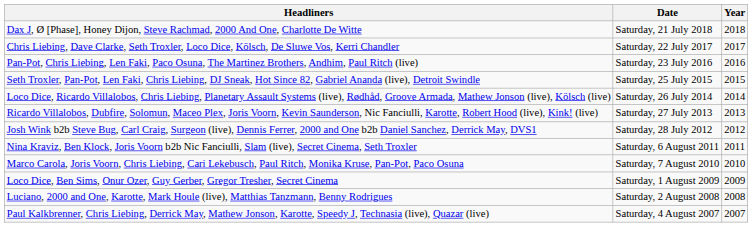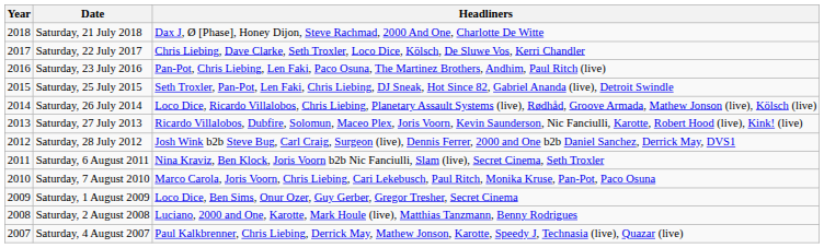 <table class="wikitable">
 <tr>
+<th>Year</th>
+<th>Date</th>
 <th>Headliners</th>
-<th>Date</th>
-<th>Year</th>
 </tr>
 <tr>
+<td>2018</td>
+<td>Saturday, 21 July 2018</td>
 <td><a href='#'>Dax J</a>, Ø [Phase], Honey Dijon, <a href='#'>Steve Rachmad</a>, <a href='#'>2000 And One</a>, <a href='#'>Charlotte De Witte</a></td>
-<td>Saturday, 21 July 2018</td>
-<td>2018</td>
 </tr>
 <tr>
+<td>2017</td>
+<td>Saturday, 22 July 2017</td>
 <td><a href='#'>Chris Liebing</a>, <a href='#'>Dave Clarke</a>, <a href='#'>Seth Troxler</a>, <a href='#'>Loco Dice</a>, <a href='#'>Kölsch</a>, <a href='#'>De Sluwe Vos</a>, <a href='#'>Kerri Chandler</a></td>
-<td>Saturday, 22 July 2017</td>
-<td>2017</td>
 </tr>
 <tr>
+<td>2016</td>
+<td>Saturday, 23 July 2016</td>
 <td><a href='#'>Pan-Pot</a>, <a href='#'>Chris Liebing</a>, <a href='#'>Len Faki</a>, <a href='#'>Paco Osuna</a>, <a href='#'>The Martinez Brothers</a>, <a href='#'>Andhim</a>, <a href='#'>Paul Ritch</a> (live) </td>
-<td>Saturday, 23 July 2016</td>
-<td>2016</td>
 </tr>
 <tr>
+<td>2015</td>
+<td>Saturday, 25 July 2015</td>
 <td><a href='#'>Seth Troxler</a>, <a href='#'>Pan-Pot</a>, <a href='#'>Len Faki</a>, <a href='#'>Chris Liebing</a>, <a href='#'>DJ Sneak</a>, <a href='#'>Hot Since 82</a>, <a href='#'>Gabriel Ananda</a> (live), <a href='#'>Detroit Swindle</a></td>
-<td>Saturday, 25 July 2015</td>
-<td>2015</td>
 </tr>
 <tr>
+<td>2014</td>
+<td>Saturday, 26 July 2014</td>
 <td><a href='#'>Loco Dice</a>, <a href='#'>Ricardo Villalobos</a>, <a href='#'>Chris Liebing</a>, <a href='#'>Planetary Assault Systems</a> (live), <a href='#'>Rødhåd</a>, <a href='#'>Groove Armada</a>, <a href='#'>Mathew Jonson</a> (live), <a href='#'>Kölsch</a> (live) </td>
-<td>Saturday, 26 July 2014</td>
-<td>2014</td>
 </tr>
 <tr>
+<td>2013</td>
+<td>Saturday, 27 July 2013</td>
 <td><a href='#'>Ricardo Villalobos</a>, <a href='#'>Dubfire</a>, <a href='#'>Solomun</a>, <a href='#'>Maceo Plex</a>, <a href='#'>Joris Voorn</a>, <a href='#'>Kevin Saunderson</a>, Nic Fanciulli, <a href='#'>Karotte</a>, <a href='#'>Robert Hood</a> (live), <a href='#'>Kink!</a> (live) </td>
-<td>Saturday, 27 July 2013</td>
-<td>2013</td>
 </tr>
 <tr>
+<td>2012</td>
+<td>Saturday, 28 July 2012</td>
 <td><a href='#'>Josh Wink</a> b2b <a href='#'>Steve Bug</a>, <a href='#'>Carl Craig</a>, <a href='#'>Surgeon</a> (live), <a href='#'>Dennis Ferrer</a>, <a href='#'>2000 and One</a> b2b <a href='#'>Daniel Sanchez</a>, <a href='#'>Derrick May</a>, <a href='#'>DVS1</a></td>
-<td>Saturday, 28 July 2012</td>
-<td>2012</td>
 </tr>
 <tr>
+<td>2011</td>
+<td>Saturday, 6 August 2011</td>
 <td><a href='#'>Nina Kraviz</a>, <a href='#'>Ben Klock</a>, <a href='#'>Joris Voorn</a> b2b Nic Fanciulli, <a href='#'>Slam</a> (live), <a href='#'>Secret Cinema</a>, <a href='#'>Seth Troxler</a></td>
-<td>Saturday, 6 August 2011</td>
-<td>2011</td>
 </tr>
 <tr>
+<td>2010</td>
+<td>Saturday, 7 August 2010</td>
 <td><a href='#'>Marco Carola</a>, <a href='#'>Joris Voorn</a>, <a href='#'>Chris Liebing</a>, <a href='#'>Cari Lekebusch</a>, <a href='#'>Paul Ritch</a>, <a href='#'>Monika Kruse</a>, <a href='#'>Pan-Pot</a>, <a href='#'>Paco Osuna</a></td>
-<td>Saturday, 7 August 2010</td>
-<td>2010</td>
 </tr>
 <tr>
+<td>2009</td>
+<td>Saturday, 1 August 2009</td>
 <td><a href='#'>Loco Dice</a>, <a href='#'>Ben Sims</a>, <a href='#'>Onur Ozer</a>, <a href='#'>Guy Gerber</a>, <a href='#'>Gregor Tresher</a>, <a href='#'>Secret Cinema</a></td>
-<td>Saturday, 1 August 2009</td>
-<td>2009</td>
 </tr>
 <tr>
+<td>2008</td>
+<td>Saturday, 2 August 2008</td>
 <td><a href='#'>Luciano</a>, <a href='#'>2000 and One</a>, <a href='#'>Karotte</a>, <a href='#'>Mark Houle</a> (live), <a href='#'>Matthias Tanzmann</a>, <a href='#'>Benny Rodrigues</a></td>
-<td>Saturday, 2 August 2008</td>
-<td>2008</td>
 </tr>
 <tr>
+<td>2007</td>
+<td>Saturday, 4 August 2007</td>
 <td><a href='#'>Paul Kalkbrenner</a>, <a href='#'>Chris Liebing</a>, <a href='#'>Derrick May</a>, <a href='#'>Mathew Jonson</a>, <a href='#'>Karotte</a>, <a href='#'>Speedy J</a>, <a href='#'>Technasia</a> (live), <a href='#'>Quazar</a> (live) </td>
-<td>Saturday, 4 August 2007</td>
-<td>2007</td>
 </tr>
 </table>
